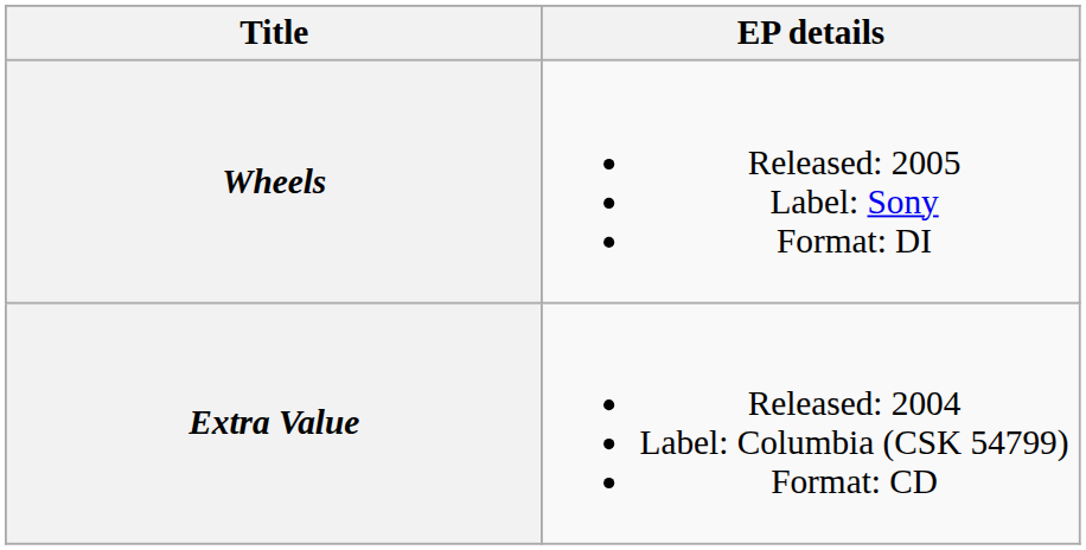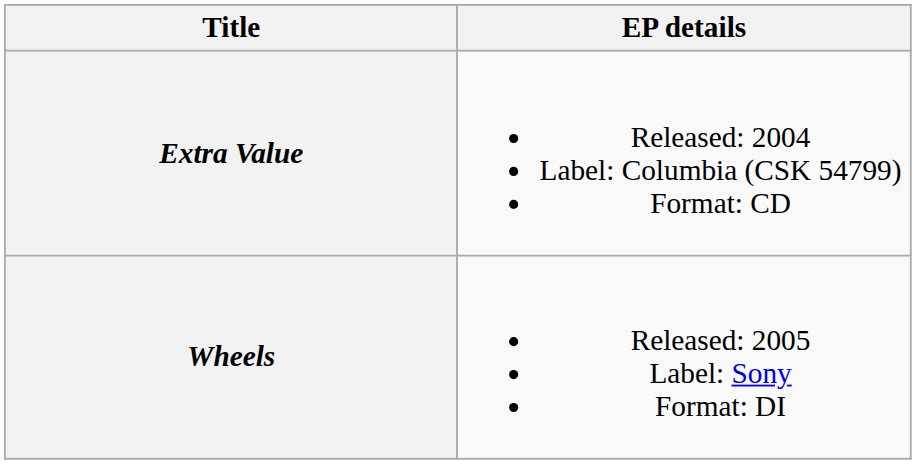 <table class="wikitable plainrowheaders" style="text-align:center;" border="1">
 <tr>
 <th scope="col" style="width:15em;">Title</th>
 <th scope="col" style="width:15em;">EP details</th>
 </tr>
 <tr>
+<th scope="row"><em>Extra Value</em></th>
+<td><br><ul><li>Released: 2004</li><li>Label: Columbia (CSK 54799)</li><li>Format: CD</li></ul></td>
+</tr>
+<tr>
 <th scope="row"><em>Wheels</em></th>
 <td><br><ul><li>Released: 2005</li><li>Label: <a href='#'>Sony</a></li><li>Format: DI</li></ul></td>
 </tr>
-<tr>
-<th scope="row"><em>Extra Value</em></th>
-<td><br><ul><li>Released: 2004</li><li>Label: Columbia (CSK 54799)</li><li>Format: CD</li></ul></td>
-</tr>
 </table>
